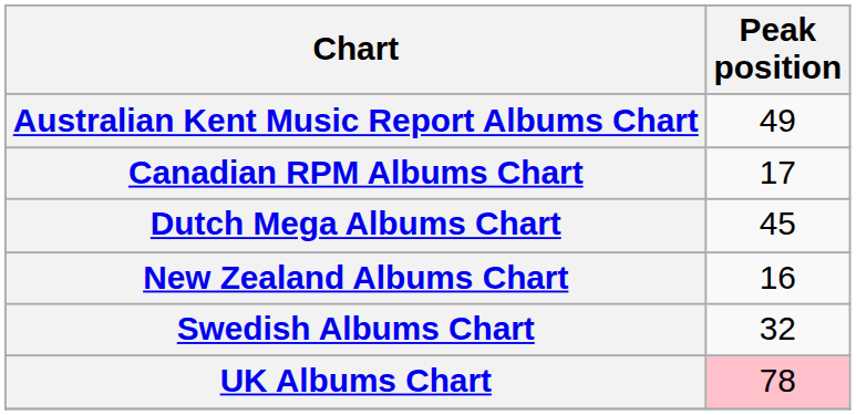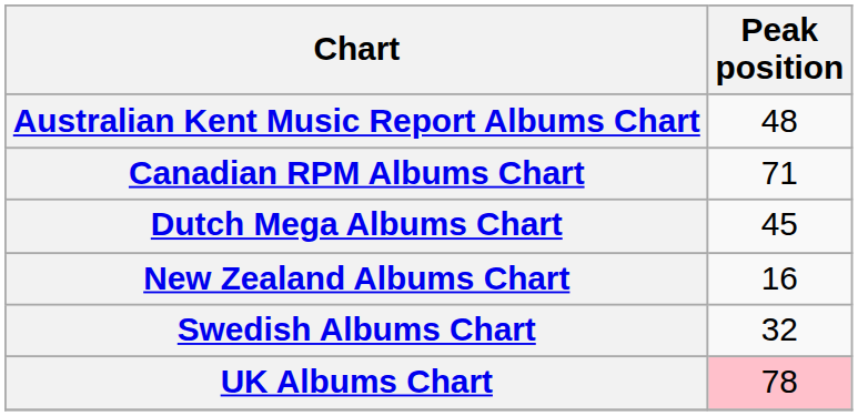 <table class="wikitable sortable plainrowheaders" style="text-align:center;">
 <tr>
 <th>Chart</th>
 <th>Peak<br>position</th>
 </tr>
 <tr>
 <th scope="row"><a href='#'>Australian Kent Music Report Albums Chart</a></th>
-<td>49</td>
+<td>48</td>
 </tr>
 <tr>
 <th scope="row"><a href='#'>Canadian RPM Albums Chart</a></th>
-<td>17</td>
+<td>71</td>
 </tr>
 <tr>
 <th scope="row"><a href='#'>Dutch Mega Albums Chart</a></th>
 <td>45</td>
 </tr>
 <tr>
 <th scope="row"><a href='#'>New Zealand Albums Chart</a></th>
 <td>16</td>
 </tr>
 <tr>
 <th scope="row"><a href='#'>Swedish Albums Chart</a></th>
 <td>32</td>
 </tr>
 <tr>
 <th scope="row"><a href='#'>UK Albums Chart</a></th>
 <td style="background: pink;">78</td>
 </tr>
 <tr>
 </tr>
 </table>
